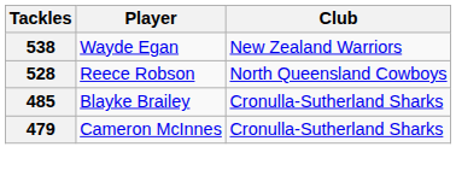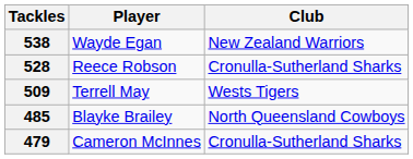 <table class="wikitable" style="text-align:left;">
 <tr>
 <th>Tackles</th>
 <th>Player</th>
 <th>Club</th>
 </tr>
 <tr>
 <th>538</th>
 <td><a href='#'>Wayde Egan</a></td>
 <td><a href='#'>New Zealand Warriors</a></td>
 </tr>
 <tr>
 <th>528</th>
 <td><a href='#'>Reece Robson</a></td>
-<td><a href='#'>North Queensland Cowboys</a></td>
+<td><a href='#'>Cronulla-Sutherland Sharks</a></td>
+</tr>
+<tr>
+<th>509</th>
+<td><a href='#'>Terrell May</a></td>
+<td><a href='#'>Wests Tigers</a></td>
 </tr>
 <tr>
 <th>485</th>
 <td><a href='#'>Blayke Brailey</a></td>
-<td><a href='#'>Cronulla-Sutherland Sharks</a></td>
+<td><a href='#'>North Queensland Cowboys</a></td>
 </tr>
 <tr>
 <th>479</th>
 <td><a href='#'>Cameron McInnes</a></td>
 <td><a href='#'>Cronulla-Sutherland Sharks</a></td>
 </tr>
 </table>
